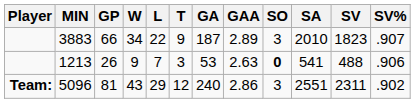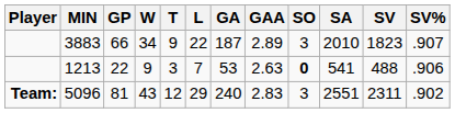 <table class="wikitable sortable" width="60%">
 <tr>
 <th bgcolor="#DDDDFF" width="10%">Player</th>
 <th width="3%" bgcolor="#DDDDFF" title="Minutes played">MIN</th>
 <th width="3%" bgcolor="#DDDDFF" title="Games played in">GP</th>
 <th width="3%" bgcolor="#DDDDFF" title="Games played in">W</th>
+<th width="3%" bgcolor="#DDDDFF" title="Ties">T</th>
 <th width="3%" bgcolor="#DDDDFF"title="Games played in">L</th>
-<th width="3%" bgcolor="#DDDDFF" title="Ties">T</th>
 <th width="3%" bgcolor="#DDDDFF" title="Goals against">GA</th>
 <th width="3%" bgcolor="#DDDDFF" title="Goals against average">GAA</th>
 <th width="3%" bgcolor="#DDDDFF"title="Shut-outs">SO</th>
 <th width="3%" bgcolor="#DDDDFF" title="Shots against">SA</th>
 <th width="3%" bgcolor="#DDDDFF" title="Shots saved">SV</th>
 <th width="3%" bgcolor="#DDDDFF" title="Save percentage">SV%</th>
 </tr>
 <tr align="center">
 <td align="right"></td>
 <td>3883</td>
 <td>66</td>
 <td>34</td>
+<td>9</td>
 <td>22</td>
-<td>9</td>
 <td>187</td>
 <td>2.89</td>
 <td>3</td>
 <td>2010</td>
 <td>1823</td>
 <td>.907</td>
 </tr>
 <tr align="center">
 <td align="right"></td>
 <td>1213</td>
-<td>26</td>
+<td>22</td>
 <td>9</td>
+<td>3</td>
 <td>7</td>
-<td>3</td>
 <td>53</td>
 <td>2.63</td>
 <td><strong>0</strong></td>
 <td>541</td>
 <td>488</td>
 <td>.906</td>
 </tr>
 <tr align="center">
 <td align="right"><strong>Team:</strong></td>
 <td>5096</td>
 <td>81</td>
 <td>43</td>
+<td>12</td>
 <td>29</td>
-<td>12</td>
 <td>240</td>
-<td>2.86</td>
+<td>2.83</td>
 <td>3</td>
 <td>2551</td>
 <td>2311</td>
 <td>.902</td>
 </tr>
 </table>
